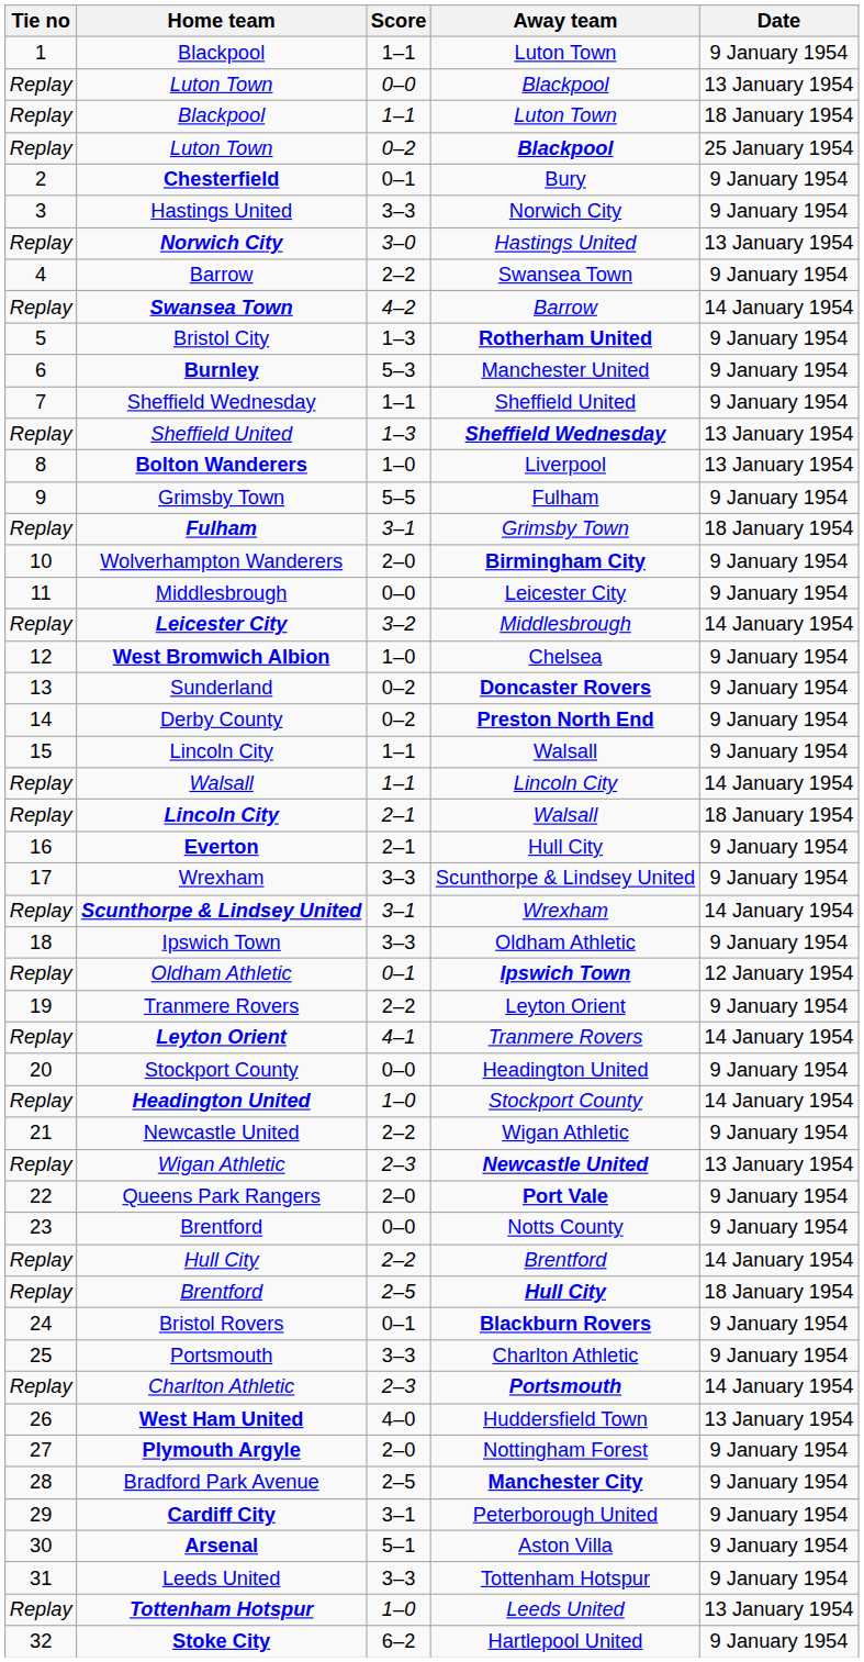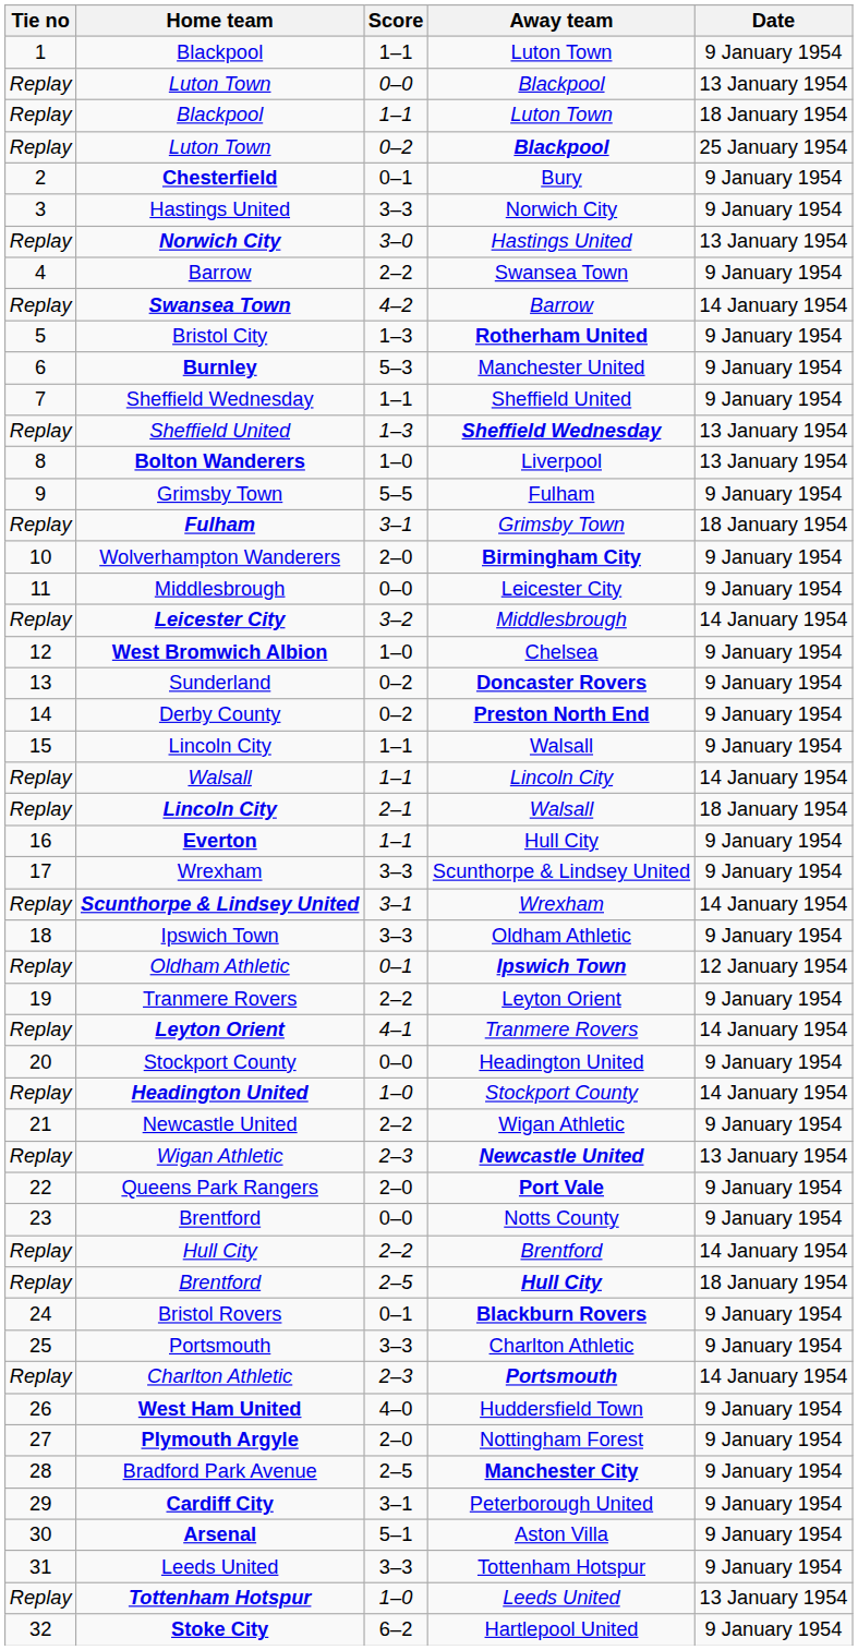 <table class="wikitable" style="text-align: center">
 <tr>
 <th>Tie no</th>
 <th>Home team</th>
 <th>Score</th>
 <th>Away team</th>
 <th>Date</th>
 </tr>
 <tr>
 <td>1</td>
 <td><a href='#'>Blackpool</a></td>
 <td>1–1</td>
 <td><a href='#'>Luton Town</a></td>
 <td>9 January 1954</td>
 </tr>
 <tr>
 <td><em>Replay</em></td>
 <td><em><a href='#'>Luton Town</a></em></td>
 <td><em>0–0</em></td>
 <td><em><a href='#'>Blackpool</a></em></td>
 <td>13 January 1954</td>
 </tr>
 <tr>
 <td><em>Replay</em></td>
 <td><em><a href='#'>Blackpool</a></em></td>
 <td><em>1–1</em></td>
 <td><em><a href='#'>Luton Town</a></em></td>
 <td>18 January 1954</td>
 </tr>
 <tr>
 <td><em>Replay</em></td>
 <td><em><a href='#'>Luton Town</a></em></td>
 <td><em>0–2</em></td>
 <td><strong><em><a href='#'>Blackpool</a></em></strong></td>
 <td>25 January 1954</td>
 </tr>
 <tr>
 <td>2</td>
 <td><strong><a href='#'>Chesterfield</a></strong></td>
 <td>0–1</td>
 <td><a href='#'>Bury</a></td>
 <td>9 January 1954</td>
 </tr>
 <tr>
 <td>3</td>
 <td><a href='#'>Hastings United</a></td>
 <td>3–3</td>
 <td><a href='#'>Norwich City</a></td>
 <td>9 January 1954</td>
 </tr>
 <tr>
 <td><em>Replay</em></td>
 <td><strong><em><a href='#'>Norwich City</a></em></strong></td>
 <td><em>3–0</em></td>
 <td><em><a href='#'>Hastings United</a></em></td>
 <td>13 January 1954</td>
 </tr>
 <tr>
 <td>4</td>
 <td><a href='#'>Barrow</a></td>
 <td>2–2</td>
 <td><a href='#'>Swansea Town</a></td>
 <td>9 January 1954</td>
 </tr>
 <tr>
 <td><em>Replay</em></td>
 <td><strong><em><a href='#'>Swansea Town</a></em></strong></td>
 <td><em>4–2</em></td>
 <td><em><a href='#'>Barrow</a></em></td>
 <td>14 January 1954</td>
 </tr>
 <tr>
 <td>5</td>
 <td><a href='#'>Bristol City</a></td>
 <td>1–3</td>
 <td><strong><a href='#'>Rotherham United</a></strong></td>
 <td>9 January 1954</td>
 </tr>
 <tr>
 <td>6</td>
 <td><strong><a href='#'>Burnley</a></strong></td>
 <td>5–3</td>
 <td><a href='#'>Manchester United</a></td>
 <td>9 January 1954</td>
 </tr>
 <tr>
 <td>7</td>
 <td><a href='#'>Sheffield Wednesday</a></td>
 <td>1–1</td>
 <td><a href='#'>Sheffield United</a></td>
 <td>9 January 1954</td>
 </tr>
 <tr>
 <td><em>Replay</em></td>
 <td><em><a href='#'>Sheffield United</a></em></td>
 <td><em>1–3</em></td>
 <td><strong><em><a href='#'>Sheffield Wednesday</a></em></strong></td>
 <td>13 January 1954</td>
 </tr>
 <tr>
 <td>8</td>
 <td><strong><a href='#'>Bolton Wanderers</a></strong></td>
 <td>1–0</td>
 <td><a href='#'>Liverpool</a></td>
 <td>13 January 1954</td>
 </tr>
 <tr>
 <td>9</td>
 <td><a href='#'>Grimsby Town</a></td>
 <td>5–5</td>
 <td><a href='#'>Fulham</a></td>
 <td>9 January 1954</td>
 </tr>
 <tr>
 <td><em>Replay</em></td>
 <td><strong><em><a href='#'>Fulham</a></em></strong></td>
 <td><em>3–1</em></td>
 <td><em><a href='#'>Grimsby Town</a></em></td>
 <td>18 January 1954</td>
 </tr>
 <tr>
 <td>10</td>
 <td><a href='#'>Wolverhampton Wanderers</a></td>
 <td>2–0</td>
 <td><strong><a href='#'>Birmingham City</a></strong></td>
 <td>9 January 1954</td>
 </tr>
 <tr>
 <td>11</td>
 <td><a href='#'>Middlesbrough</a></td>
 <td>0–0</td>
 <td><a href='#'>Leicester City</a></td>
 <td>9 January 1954</td>
 </tr>
 <tr>
 <td><em>Replay</em></td>
 <td><strong><em><a href='#'>Leicester City</a></em></strong></td>
 <td><em>3–2</em></td>
 <td><em><a href='#'>Middlesbrough</a></em></td>
 <td>14 January 1954</td>
 </tr>
 <tr>
 <td>12</td>
 <td><strong><a href='#'>West Bromwich Albion</a></strong></td>
 <td>1–0</td>
 <td><a href='#'>Chelsea</a></td>
 <td>9 January 1954</td>
 </tr>
 <tr>
 <td>13</td>
 <td><a href='#'>Sunderland</a></td>
 <td>0–2</td>
 <td><strong><a href='#'>Doncaster Rovers</a></strong></td>
 <td>9 January 1954</td>
 </tr>
 <tr>
 <td>14</td>
 <td><a href='#'>Derby County</a></td>
 <td>0–2</td>
 <td><strong><a href='#'>Preston North End</a></strong></td>
 <td>9 January 1954</td>
 </tr>
 <tr>
 <td>15</td>
 <td><a href='#'>Lincoln City</a></td>
 <td>1–1</td>
 <td><a href='#'>Walsall</a></td>
 <td>9 January 1954</td>
 </tr>
 <tr>
 <td><em>Replay</em></td>
 <td><em><a href='#'>Walsall</a></em></td>
 <td><em>1–1</em></td>
 <td><em><a href='#'>Lincoln City</a></em></td>
 <td>14 January 1954</td>
 </tr>
 <tr>
 <td><em>Replay</em></td>
 <td><strong><em><a href='#'>Lincoln City</a></em></strong></td>
 <td><em>2–1</em></td>
 <td><em><a href='#'>Walsall</a></em></td>
 <td>18 January 1954</td>
 </tr>
 <tr>
 <td>16</td>
 <td><strong><a href='#'>Everton</a></strong></td>
-<td>2–1</td>
+<td><em>1–1</em></td>
 <td><a href='#'>Hull City</a></td>
 <td>9 January 1954</td>
 </tr>
 <tr>
 <td>17</td>
 <td><a href='#'>Wrexham</a></td>
 <td>3–3</td>
 <td><a href='#'>Scunthorpe & Lindsey United</a></td>
 <td>9 January 1954</td>
 </tr>
 <tr>
 <td><em>Replay</em></td>
 <td><strong><em><a href='#'>Scunthorpe & Lindsey United</a></em></strong></td>
 <td><em>3–1</em></td>
 <td><em><a href='#'>Wrexham</a></em></td>
 <td>14 January 1954</td>
 </tr>
 <tr>
 <td>18</td>
 <td><a href='#'>Ipswich Town</a></td>
 <td>3–3</td>
 <td><a href='#'>Oldham Athletic</a></td>
 <td>9 January 1954</td>
 </tr>
 <tr>
 <td><em>Replay</em></td>
 <td><em><a href='#'>Oldham Athletic</a></em></td>
 <td><em>0–1</em></td>
 <td><strong><em><a href='#'>Ipswich Town</a></em></strong></td>
 <td>12 January 1954</td>
 </tr>
 <tr>
 <td>19</td>
 <td><a href='#'>Tranmere Rovers</a></td>
 <td>2–2</td>
 <td><a href='#'>Leyton Orient</a></td>
 <td>9 January 1954</td>
 </tr>
 <tr>
 <td><em>Replay</em></td>
 <td><strong><em><a href='#'>Leyton Orient</a></em></strong></td>
 <td><em>4–1</em></td>
 <td><em><a href='#'>Tranmere Rovers</a></em></td>
 <td>14 January 1954</td>
 </tr>
 <tr>
 <td>20</td>
 <td><a href='#'>Stockport County</a></td>
 <td>0–0</td>
 <td><a href='#'>Headington United</a></td>
 <td>9 January 1954</td>
 </tr>
 <tr>
 <td><em>Replay</em></td>
 <td><strong><em><a href='#'>Headington United</a></em></strong></td>
 <td><em>1–0</em></td>
 <td><em><a href='#'>Stockport County</a></em></td>
 <td>14 January 1954</td>
 </tr>
 <tr>
 <td>21</td>
 <td><a href='#'>Newcastle United</a></td>
 <td>2–2</td>
 <td><a href='#'>Wigan Athletic</a></td>
 <td>9 January 1954</td>
 </tr>
 <tr>
 <td><em>Replay</em></td>
 <td><em><a href='#'>Wigan Athletic</a></em></td>
 <td><em>2–3</em></td>
 <td><strong><em><a href='#'>Newcastle United</a></em></strong></td>
 <td>13 January 1954</td>
 </tr>
 <tr>
 <td>22</td>
 <td><a href='#'>Queens Park Rangers</a></td>
 <td>2–0</td>
 <td><strong><a href='#'>Port Vale</a></strong></td>
 <td>9 January 1954</td>
 </tr>
 <tr>
 <td>23</td>
 <td><a href='#'>Brentford</a></td>
 <td>0–0</td>
 <td><a href='#'>Notts County</a></td>
 <td>9 January 1954</td>
 </tr>
 <tr>
 <td><em>Replay</em></td>
 <td><em><a href='#'>Hull City</a></em></td>
 <td><em>2–2</em></td>
 <td><em><a href='#'>Brentford</a></em></td>
 <td>14 January 1954</td>
 </tr>
 <tr>
 <td><em>Replay</em></td>
 <td><em><a href='#'>Brentford</a></em></td>
 <td><em>2–5</em></td>
 <td><strong><em><a href='#'>Hull City</a></em></strong></td>
 <td>18 January 1954</td>
 </tr>
 <tr>
 <td>24</td>
 <td><a href='#'>Bristol Rovers</a></td>
 <td>0–1</td>
 <td><strong><a href='#'>Blackburn Rovers</a></strong></td>
 <td>9 January 1954</td>
 </tr>
 <tr>
 <td>25</td>
 <td><a href='#'>Portsmouth</a></td>
 <td>3–3</td>
 <td><a href='#'>Charlton Athletic</a></td>
 <td>9 January 1954</td>
 </tr>
 <tr>
 <td><em>Replay</em></td>
 <td><em><a href='#'>Charlton Athletic</a></em></td>
 <td><em>2–3</em></td>
 <td><strong><em><a href='#'>Portsmouth</a></em></strong></td>
 <td>14 January 1954</td>
 </tr>
 <tr>
 <td>26</td>
 <td><strong><a href='#'>West Ham United</a></strong></td>
 <td>4–0</td>
 <td><a href='#'>Huddersfield Town</a></td>
-<td>13 January 1954</td>
+<td>9 January 1954</td>
 </tr>
 <tr>
 <td>27</td>
 <td><strong><a href='#'>Plymouth Argyle</a></strong></td>
 <td>2–0</td>
 <td><a href='#'>Nottingham Forest</a></td>
 <td>9 January 1954</td>
 </tr>
 <tr>
 <td>28</td>
 <td><a href='#'>Bradford Park Avenue</a></td>
 <td>2–5</td>
 <td><strong><a href='#'>Manchester City</a></strong></td>
 <td>9 January 1954</td>
 </tr>
 <tr>
 <td>29</td>
 <td><strong><a href='#'>Cardiff City</a></strong></td>
 <td>3–1</td>
 <td><a href='#'>Peterborough United</a></td>
 <td>9 January 1954</td>
 </tr>
 <tr>
 <td>30</td>
 <td><strong><a href='#'>Arsenal</a></strong></td>
 <td>5–1</td>
 <td><a href='#'>Aston Villa</a></td>
 <td>9 January 1954</td>
 </tr>
 <tr>
 <td>31</td>
 <td><a href='#'>Leeds United</a></td>
 <td>3–3</td>
 <td><a href='#'>Tottenham Hotspur</a></td>
 <td>9 January 1954</td>
 </tr>
 <tr>
 <td><em>Replay</em></td>
 <td><strong><em><a href='#'>Tottenham Hotspur</a></em></strong></td>
 <td><em>1–0</em></td>
 <td><em><a href='#'>Leeds United</a></em></td>
 <td>13 January 1954</td>
 </tr>
 <tr>
 <td>32</td>
 <td><strong><a href='#'>Stoke City</a></strong></td>
 <td>6–2</td>
 <td><a href='#'>Hartlepool United</a></td>
 <td>9 January 1954</td>
 </tr>
 </table>
